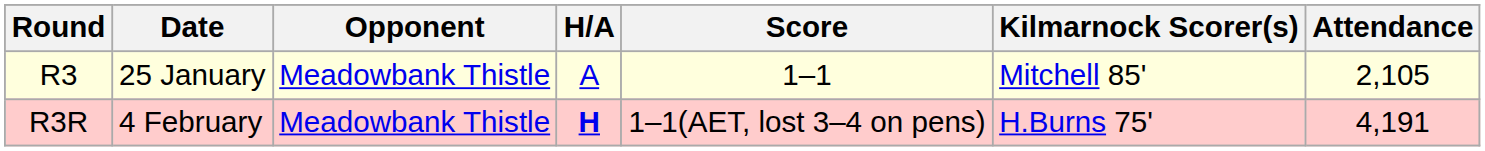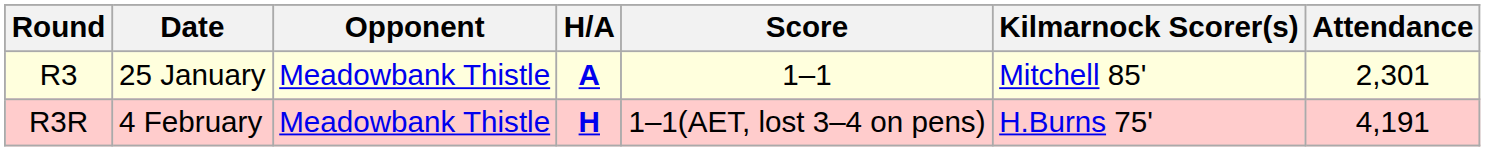 <table class="wikitable" style="text-align:center">
 <tr>
 <th>Round</th>
 <th>Date</th>
 <th>Opponent</th>
 <th>H/A</th>
 <th>Score</th>
 <th>Kilmarnock Scorer(s)</th>
 <th>Attendance</th>
 </tr>
 <tr bgcolor=#FFFFDD>
 <td>R3</td>
 <td align=left>25 January</td>
 <td align=left><a href='#'>Meadowbank Thistle</a></td>
-<td><a href='#'>A</a></td>
+<td><strong><a href='#'>A</a></strong></td>
 <td>1–1</td>
 <td align=left><a href='#'>Mitchell</a> 85'</td>
-<td>2,105</td>
+<td>2,301</td>
 </tr>
 <tr bgcolor=#FFCCCC>
 <td>R3R</td>
 <td align=left>4 February</td>
 <td align=left><a href='#'>Meadowbank Thistle</a></td>
 <td><strong><a href='#'>H</a></strong></td>
 <td>1–1(AET, lost 3–4 on pens)</td>
 <td align=left><a href='#'>H.Burns</a> 75'</td>
 <td>4,191</td>
 </tr>
 </table>
